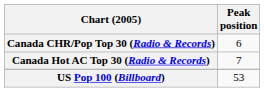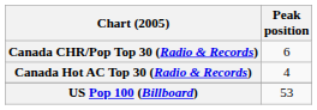 <table class="wikitable sortable plainrowheaders" style="text-align:center">
 <tr>
 <th>Chart (2005)</th>
 <th>Peak<br>position</th>
 </tr>
 <tr>
 <th scope="row">Canada CHR/Pop Top 30 (<em><a href='#'>Radio & Records</a></em>)</th>
 <td>6</td>
 </tr>
 <tr>
 <th scope="row">Canada Hot AC Top 30 (<em><a href='#'>Radio & Records</a></em>)</th>
-<td>7</td>
+<td>4</td>
 </tr>
 <tr>
 </tr>
 <tr>
 </tr>
 <tr>
 </tr>
 <tr>
 </tr>
 <tr>
 <th scope="row">US <a href='#'>Pop 100</a> (<em><a href='#'>Billboard</a></em>)</th>
 <td>53</td>
 </tr>
 </table>
